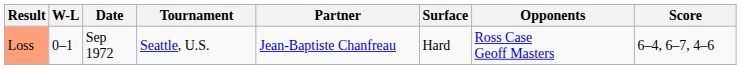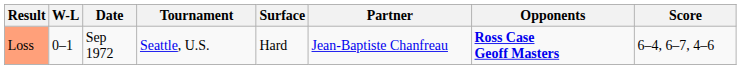 <table class="sortable wikitable">
 <tr>
 <th>Result</th>
 <th class="unsortable">W-L</th>
 <th style="width:55px">Date</th>
 <th style="width:130px">Tournament</th>
+<th style="width:50px">Surface</th>
 <th style="width:180px">Partner</th>
-<th style="width:50px">Surface</th>
 <th style="width:180px">Opponents</th>
 <th style="width:110px" class="unsortable">Score</th>
 </tr>
 <tr>
 <td style="background:#ffa07a;">Loss</td>
 <td>0–1</td>
 <td>Sep 1972</td>
 <td><a href='#'>Seattle</a>, U.S.</td>
+<td>Hard</td>
 <td> <a href='#'>Jean-Baptiste Chanfreau</a></td>
-<td>Hard</td>
-<td> <a href='#'>Ross Case</a><br> <a href='#'>Geoff Masters</a></td>
+<td><strong> <a href='#'>Ross Case</a><br> <a href='#'>Geoff Masters</a></strong></td>
 <td>6–4, 6–7, 4–6</td>
 </tr>
 </table>
